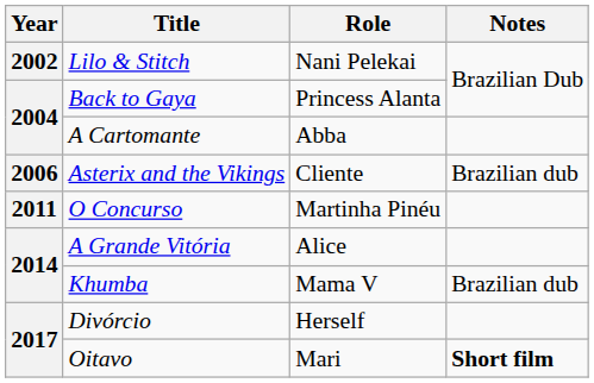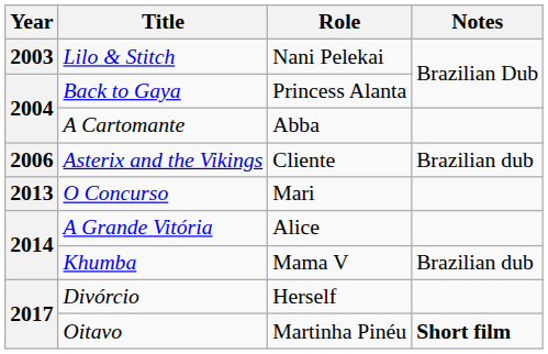 <table class="wikitable plainrowheaders">
 <tr>
 <th scope="col">Year</th>
 <th scope="col">Title</th>
 <th scope="col">Role</th>
 <th scope="col" class="unsortable">Notes</th>
 </tr>
 <tr>
-<th scope="row">2002</th>
+<th scope="row">2003</th>
 <td><em><a href='#'>Lilo & Stitch</a></em></td>
 <td>Nani Pelekai</td>
 <td rowspan="2">Brazilian Dub</td>
 </tr>
 <tr>
 <th rowspan="2" ! scope="row">2004</th>
 <td><em><a href='#'>Back to Gaya</a></em></td>
 <td>Princess Alanta</td>
 </tr>
 <tr>
 <td><em>A Cartomante</em></td>
 <td>Abba</td>
 <td></td>
 </tr>
 <tr>
 <th scope="row">2006</th>
 <td><em><a href='#'>Asterix and the Vikings</a></em></td>
 <td>Cliente</td>
 <td>Brazilian dub</td>
 </tr>
 <tr>
-<th scope="row">2011</th>
+<th scope="row">2013</th>
 <td><em><a href='#'>O Concurso</a></em></td>
-<td>Martinha Pinéu</td>
+<td>Mari</td>
 <td></td>
 </tr>
 <tr>
 <th rowspan="2" ! scope="row">2014</th>
 <td><em><a href='#'>A Grande Vitória</a></em></td>
 <td>Alice</td>
 <td></td>
 </tr>
 <tr>
 <td><em><a href='#'>Khumba</a></em></td>
 <td>Mama V</td>
 <td>Brazilian dub</td>
 </tr>
 <tr>
 <th rowspan="2" ! scope="row">2017</th>
 <td><em>Divórcio</em></td>
 <td>Herself</td>
 <td></td>
 </tr>
 <tr>
 <td><em>Oitavo</em></td>
-<td>Mari</td>
+<td>Martinha Pinéu</td>
 <td><strong>Short film</strong></td>
 </tr>
 </table>
